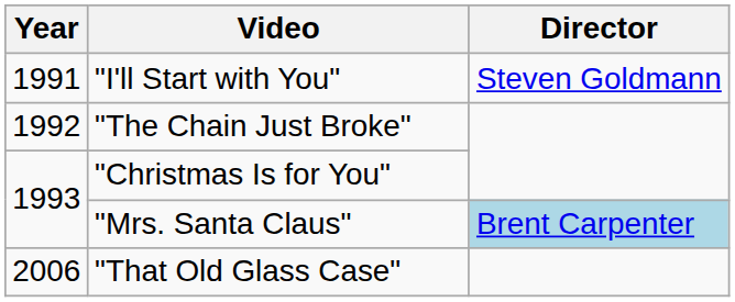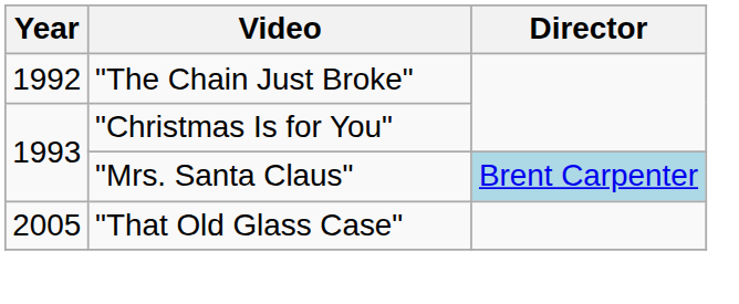 <table class="wikitable plainrowheaders">
 <tr>
 <th>Year</th>
 <th style="width:12em;">Video</th>
 <th>Director</th>
-</tr>
-<tr>
-<td>1991</td>
-<td>"I'll Start with You"</td>
-<td><a href='#'>Steven Goldmann</a></td>
 </tr>
 <tr>
 <td>1992</td>
 <td>"The Chain Just Broke"</td>
 </tr>
 <tr>
 <td rowspan=2>1993</td>
 <td>"Christmas Is for You"</td>
 </tr>
 <tr>
 <td>"Mrs. Santa Claus"</td>
 <td style="background: lightblue;"><a href='#'>Brent Carpenter</a></td>
 </tr>
 <tr>
-<td>2006</td>
+<td>2005</td>
 <td>"That Old Glass Case"</td>
 </tr>
 </table>
